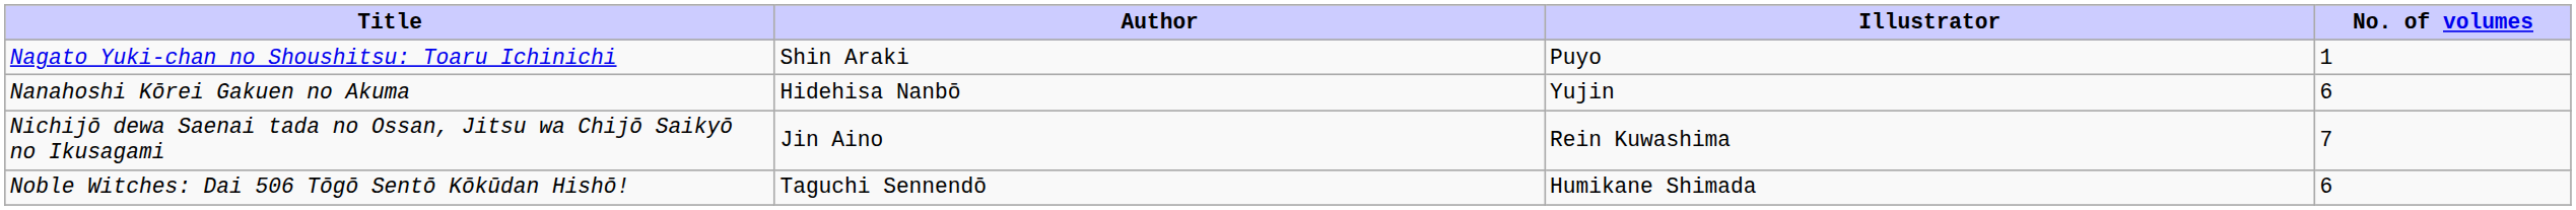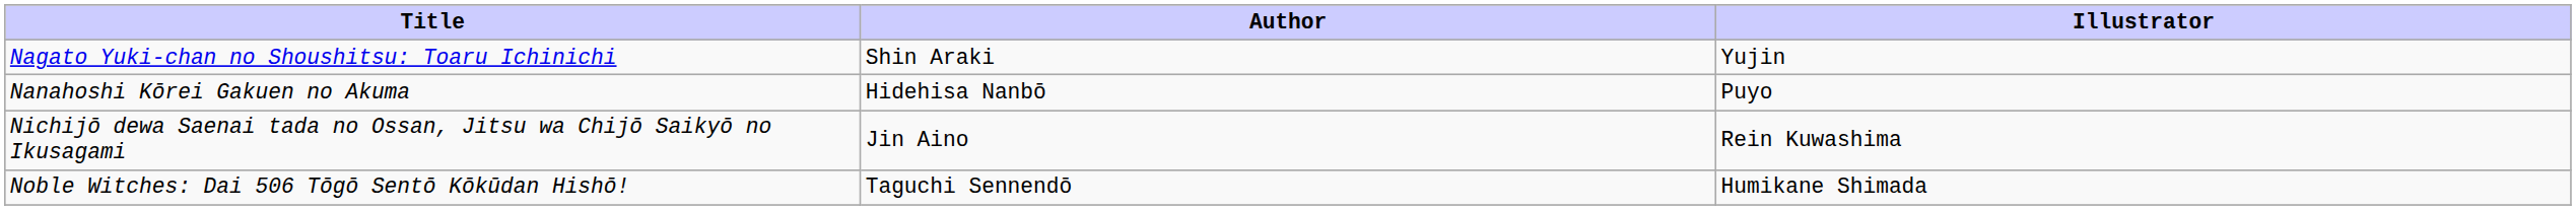 <table class="wikitable" style="width: 98%;">
 <tr>
 <th width=30% style="background:#ccf;">Title</th>
 <th width=30% style="background:#ccf;">Author</th>
 <th width=30% style="background:#ccf;">Illustrator</th>
-<th width=10% style="background:#ccf;">No. of <a href='#'>volumes</a></th>
 </tr>
 <tr>
 <td><em><a href='#'>Nagato Yuki-chan no Shoushitsu: Toaru Ichinichi</a></em></td>
 <td>Shin Araki</td>
-<td>Puyo</td>
-<td>1</td>
+<td>Yujin</td>
 </tr>
 <tr>
 <td><em>Nanahoshi Kōrei Gakuen no Akuma</em></td>
 <td>Hidehisa Nanbō</td>
-<td>Yujin</td>
-<td>6</td>
+<td>Puyo</td>
 </tr>
 <tr>
 <td><em>Nichijō dewa Saenai tada no Ossan, Jitsu wa Chijō Saikyō no Ikusagami</em></td>
 <td>Jin Aino</td>
 <td>Rein Kuwashima</td>
-<td>7</td>
 </tr>
 <tr>
 <td><em>Noble Witches: Dai 506 Tōgō Sentō Kōkūdan Hishō!</em></td>
 <td>Taguchi Sennendō</td>
 <td>Humikane Shimada</td>
-<td>6</td>
 </tr>
 </table>
